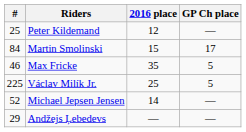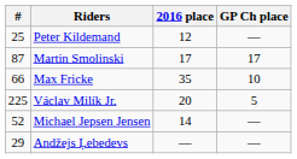 <table class="wikitable" style="text-align: center; font-size: 95%">
 <tr>
 <th>#</th>
 <th>Riders</th>
 <th><a href='#'>2016</a> place</th>
 <th>GP Ch place</th>
 </tr>
 <tr>
 <td>25</td>
 <td align=left> <a href='#'>Peter Kildemand</a></td>
 <td>12</td>
 <td>—</td>
 </tr>
 <tr>
-<td>84</td>
+<td>87</td>
 <td align=left> <a href='#'>Martin Smolinski</a></td>
-<td>15</td>
+<td>17</td>
 <td>17</td>
 </tr>
 <tr>
-<td>46</td>
+<td>66</td>
 <td align=left> <a href='#'>Max Fricke</a></td>
 <td>35</td>
-<td>5</td>
+<td>10</td>
 </tr>
 <tr>
 <td>225</td>
 <td align=left> <a href='#'>Václav Milík Jr.</a></td>
-<td>25</td>
+<td>20</td>
 <td>5</td>
 </tr>
 <tr>
 <td>52</td>
 <td align=left> <a href='#'>Michael Jepsen Jensen</a></td>
 <td>14</td>
 <td>—</td>
 </tr>
 <tr>
 <td>29</td>
 <td align=left> <a href='#'>Andžejs Ļebedevs</a></td>
 <td>—</td>
 <td>—</td>
 </tr>
 </table>
